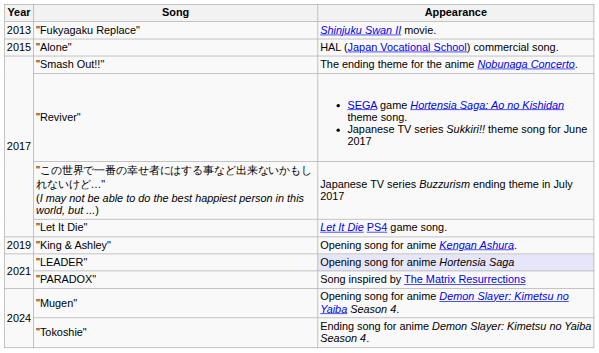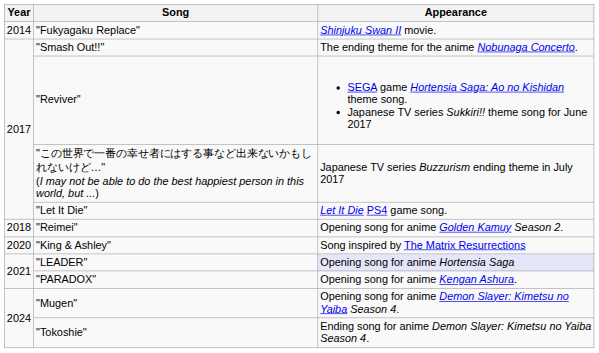 <table class="wikitable">
 <tr>
 <th>Year</th>
 <th>Song</th>
 <th>Appearance</th>
 </tr>
 <tr>
-<td>2013</td>
+<td>2014</td>
 <td>"Fukyagaku Replace"</td>
 <td><em><a href='#'>Shinjuku Swan II</a></em> movie.</td>
-</tr>
-<tr>
-<td>2015</td>
-<td>"Alone"</td>
-<td>HAL (<a href='#'>Japan Vocational School</a>) commercial song.</td>
 </tr>
 <tr>
 <td rowspan="4">2017</td>
 <td>"Smash Out!!"</td>
 <td>The ending theme for the anime <em><a href='#'>Nobunaga Concerto</a></em>.</td>
 </tr>
 <tr>
 <td>"Reviver"</td>
 <td><br><ul><li><a href='#'>SEGA</a> game <em><a href='#'>Hortensia Saga: Ao no Kishidan</a></em> theme song.</li><li>Japanese TV series <em>Sukkiri!!</em> theme song for June 2017</li></ul></td>
 </tr>
 <tr>
 <td>"この世界で一番の幸せ者にはする事など出来ないかもしれないけど…"<br>(<em>I may not be able to do the best happiest person in this world, but ...</em>)</td>
 <td>Japanese TV series <em>Buzzurism</em> ending theme in July 2017</td>
 </tr>
 <tr>
 <td>"Let It Die"</td>
 <td><em><a href='#'>Let It Die</a></em> <a href='#'>PS4</a> game song.</td>
 </tr>
 <tr>
-<td>2019</td>
+<td>2018</td>
+<td>"Reimei"<br></td>
+<td>Opening song for anime <em><a href='#'>Golden Kamuy</a> Season 2</em>.</td>
+</tr>
+<tr>
+<td>2020</td>
 <td>"King & Ashley"</td>
-<td>Opening song for anime <em><a href='#'>Kengan Ashura</a></em>.</td>
+<td>Song inspired by <a href='#'>The Matrix Resurrections</a></td>
 </tr>
 <tr>
 <td rowspan="2">2021</td>
 <td>"LEADER"</td>
 <td style="background: lavender;">Opening song for anime <em>Hortensia Saga</em></td>
 </tr>
 <tr>
 <td>"PARADOX"</td>
-<td>Song inspired by <a href='#'>The Matrix Resurrections</a></td>
+<td>Opening song for anime <em><a href='#'>Kengan Ashura</a></em>.</td>
 </tr>
 <tr>
 <td rowspan="2">2024</td>
 <td>"Mugen"<br></td>
 <td>Opening song for anime <em><a href='#'>Demon Slayer: Kimetsu no Yaiba</a> Season 4</em>.</td>
 </tr>
 <tr>
 <td>"Tokoshie"<br></td>
 <td>Ending song for anime <em>Demon Slayer: Kimetsu no Yaiba Season 4</em>.</td>
 </tr>
 </table>
